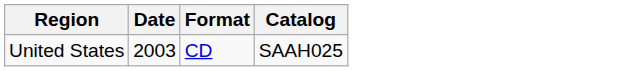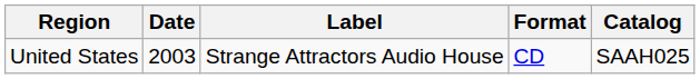 <table class="wikitable">
 <tr>
 <th>Region</th>
 <th>Date</th>
+<th>Label</th>
 <th>Format</th>
 <th>Catalog</th>
 </tr>
 <tr>
 <td>United States</td>
 <td>2003</td>
+<td>Strange Attractors Audio House</td>
 <td><a href='#'>CD</a></td>
 <td>SAAH025</td>
 </tr>
 </table>
